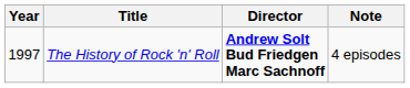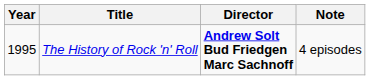 <table class="wikitable">
 <tr>
 <th>Year</th>
 <th>Title</th>
 <th>Director</th>
 <th>Note</th>
 </tr>
 <tr>
-<td>1997</td>
+<td>1995</td>
 <td><em><a href='#'>The History of Rock 'n' Roll</a></em></td>
 <td><strong><a href='#'>Andrew Solt</a><br>Bud Friedgen<br>Marc Sachnoff</strong></td>
 <td>4 episodes</td>
 </tr>
 </table>
